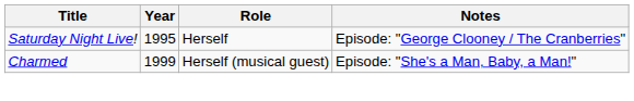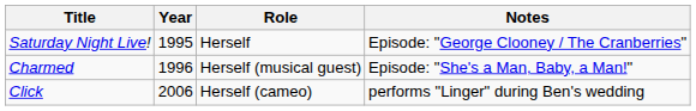 <table class="wikitable">
 <tr>
 <th>Title</th>
 <th>Year</th>
 <th>Role</th>
 <th>Notes</th>
 </tr>
 <tr>
 <td><em><a href='#'>Saturday Night Live</a>!</em></td>
 <td>1995</td>
 <td>Herself</td>
 <td>Episode: "<a href='#'>George Clooney / The Cranberries</a>"</td>
 </tr>
 <tr>
 <td><em><a href='#'>Charmed</a></em></td>
-<td>1999</td>
+<td>1996</td>
 <td>Herself (musical guest)</td>
 <td>Episode: "<a href='#'>She's a Man, Baby, a Man!</a>"</td>
 </tr>
+<tr>
+<td><em><a href='#'>Click</a></em></td>
+<td>2006</td>
+<td>Herself (cameo)</td>
+<td>performs "Linger" during Ben's wedding</td>
+</tr>
 </table>
